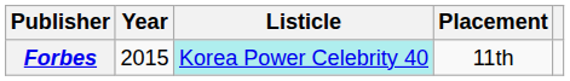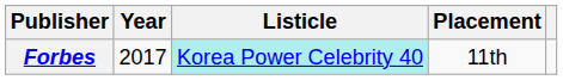 <table class="wikitable plainrowheaders sortable" style="margin-right: 0;">
 <tr>
 <th scope="col">Publisher</th>
 <th scope="col">Year</th>
 <th scope="col">Listicle</th>
 <th scope="col">Placement</th>
 <th scope="col" class="unsortable"></th>
 </tr>
 <tr>
 <th scope="row"><em><a href='#'>Forbes</a></em></th>
-<td>2015</td>
+<td>2017</td>
 <td style="background: paleturquoise;"><a href='#'>Korea Power Celebrity 40</a></td>
 <td style="text-align:center;">11th</td>
 <td style="text-align:center;"></td>
 </tr>
 </table>
